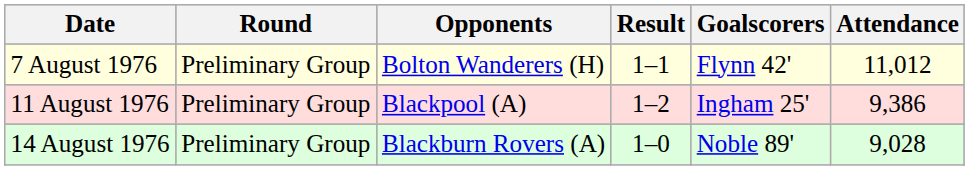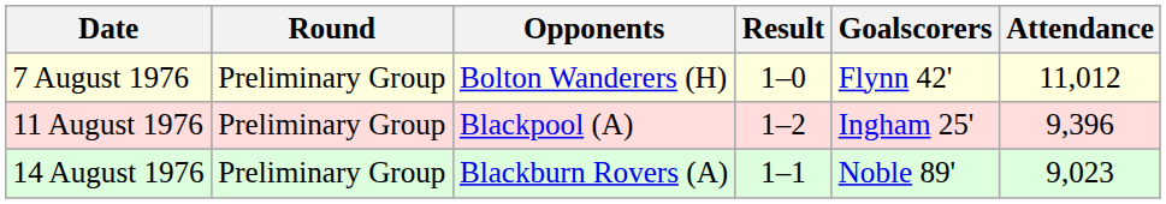 <table class="wikitable">
 <tr>
 <th>Date</th>
 <th>Round</th>
 <th>Opponents</th>
 <th>Result</th>
 <th>Goalscorers</th>
 <th>Attendance</th>
 </tr>
 <tr bgcolor="#ffffdd">
 <td>7 August 1976</td>
 <td>Preliminary Group</td>
 <td><a href='#'>Bolton Wanderers</a> (H)</td>
-<td align="center">1–1</td>
+<td align="center">1–0</td>
 <td><a href='#'>Flynn</a> 42'</td>
 <td align="center">11,012</td>
 </tr>
 <tr bgcolor="#ffdddd">
 <td>11 August 1976</td>
 <td>Preliminary Group</td>
 <td><a href='#'>Blackpool</a> (A)</td>
 <td align="center">1–2</td>
 <td><a href='#'>Ingham</a> 25'</td>
-<td align="center">9,386</td>
+<td align="center">9,396</td>
 </tr>
 <tr bgcolor="#ddffdd">
 <td>14 August 1976</td>
 <td>Preliminary Group</td>
 <td><a href='#'>Blackburn Rovers</a> (A)</td>
-<td align="center">1–0</td>
+<td align="center">1–1</td>
 <td><a href='#'>Noble</a> 89'</td>
-<td align="center">9,028</td>
+<td align="center">9,023</td>
 </tr>
 </table>
